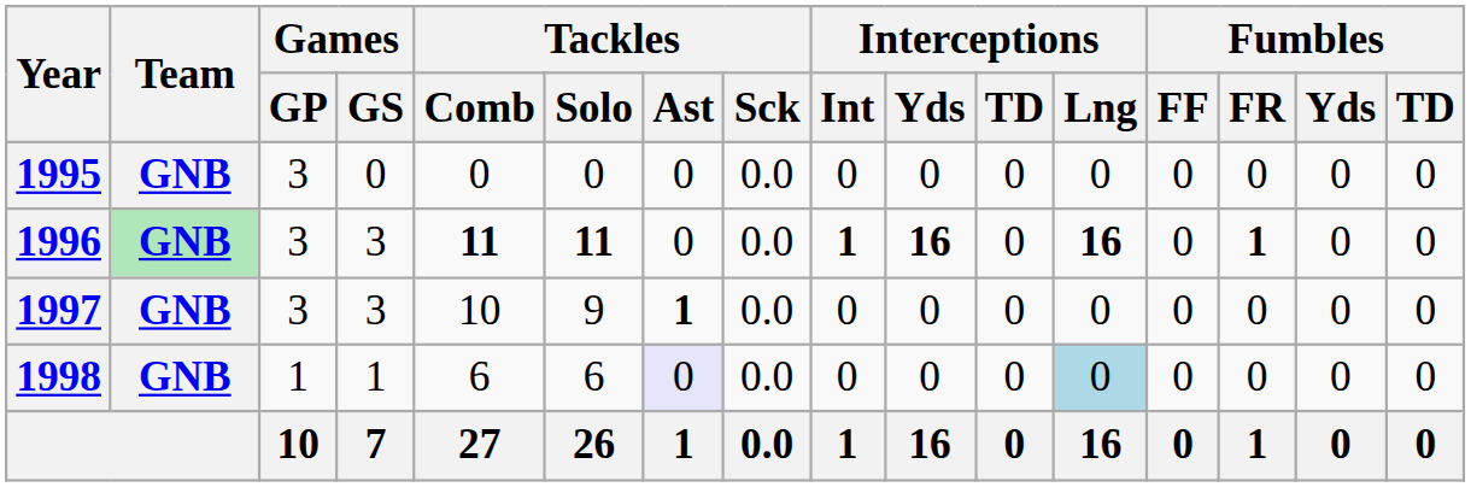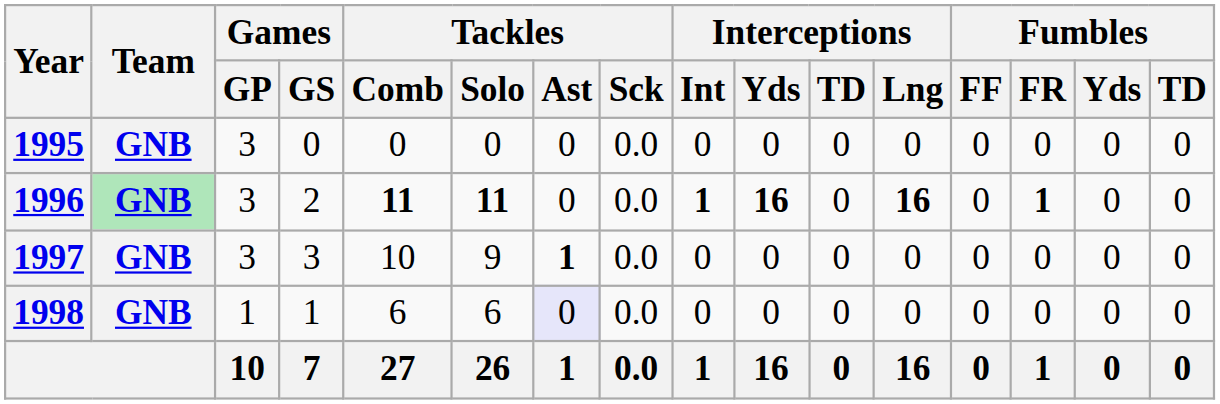 <table class="wikitable" style="text-align:center">
 <tr>
 <th rowspan="2">Year</th>
 <th rowspan="2">Team</th>
 <th colspan="2">Games</th>
 <th colspan="4">Tackles</th>
 <th colspan="4">Interceptions</th>
 <th colspan="4">Fumbles</th>
 </tr>
 <tr>
 <th>GP</th>
 <th>GS</th>
 <th>Comb</th>
 <th>Solo</th>
 <th>Ast</th>
 <th>Sck</th>
 <th>Int</th>
 <th>Yds</th>
 <th>TD</th>
 <th>Lng</th>
 <th>FF</th>
 <th>FR</th>
 <th>Yds</th>
 <th>TD</th>
 </tr>
 <tr>
 <th><a href='#'>1995</a></th>
 <th><a href='#'>GNB</a></th>
 <td>3</td>
 <td>0</td>
 <td>0</td>
 <td>0</td>
 <td>0</td>
 <td>0.0</td>
 <td>0</td>
 <td>0</td>
 <td>0</td>
 <td>0</td>
 <td>0</td>
 <td>0</td>
 <td>0</td>
 <td>0</td>
 </tr>
 <tr>
 <th><a href='#'>1996</a></th>
 <th style="background:#afe6ba; width:3em;"><a href='#'>GNB</a></th>
 <td>3</td>
-<td>3</td>
+<td>2</td>
 <td><strong>11</strong></td>
 <td><strong>11</strong></td>
 <td>0</td>
 <td>0.0</td>
 <td><strong>1</strong></td>
 <td><strong>16</strong></td>
 <td>0</td>
 <td><strong>16</strong></td>
 <td>0</td>
 <td><strong>1</strong></td>
 <td>0</td>
 <td>0</td>
 </tr>
 <tr>
 <th><a href='#'>1997</a></th>
 <th><a href='#'>GNB</a></th>
 <td>3</td>
 <td>3</td>
 <td>10</td>
 <td>9</td>
 <td><strong>1</strong></td>
 <td>0.0</td>
 <td>0</td>
 <td>0</td>
 <td>0</td>
 <td>0</td>
 <td>0</td>
 <td>0</td>
 <td>0</td>
 <td>0</td>
 </tr>
 <tr>
 <th><a href='#'>1998</a></th>
 <th><a href='#'>GNB</a></th>
 <td>1</td>
 <td>1</td>
 <td>6</td>
 <td>6</td>
 <td style="background: lavender;">0</td>
 <td>0.0</td>
 <td>0</td>
 <td>0</td>
 <td>0</td>
-<td style="background: lightblue;">0</td>
+<td>0</td>
 <td>0</td>
 <td>0</td>
 <td>0</td>
 <td>0</td>
 </tr>
 <tr>
 <th colspan="2"></th>
 <th>10</th>
 <th>7</th>
 <th>27</th>
 <th>26</th>
 <th>1</th>
 <th>0.0</th>
 <th>1</th>
 <th>16</th>
 <th>0</th>
 <th>16</th>
 <th>0</th>
 <th>1</th>
 <th>0</th>
 <th>0</th>
 </tr>
 </table>
